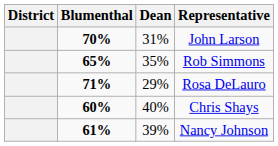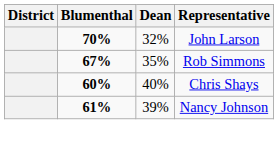 <table class=wikitable>
 <tr>
 <th>District</th>
 <th>Blumenthal</th>
 <th>Dean</th>
 <th>Representative</th>
 </tr>
 <tr align=center>
 <th></th>
 <td><strong>70%</strong></td>
-<td>31%</td>
+<td>32%</td>
 <td><a href='#'>John Larson</a></td>
 </tr>
 <tr align=center>
 <th></th>
-<td><strong>65%</strong></td>
+<td><strong>67%</strong></td>
 <td>35%</td>
 <td><a href='#'>Rob Simmons</a></td>
-</tr>
-<tr align=center>
-<th></th>
-<td><strong>71%</strong></td>
-<td>29%</td>
-<td><a href='#'>Rosa DeLauro</a></td>
 </tr>
 <tr align=center>
 <th></th>
 <td><strong>60%</strong></td>
 <td>40%</td>
 <td><a href='#'>Chris Shays</a></td>
 </tr>
 <tr align=center>
 <th></th>
 <td><strong>61%</strong></td>
 <td>39%</td>
 <td><a href='#'>Nancy Johnson</a></td>
 </tr>
 </table>
